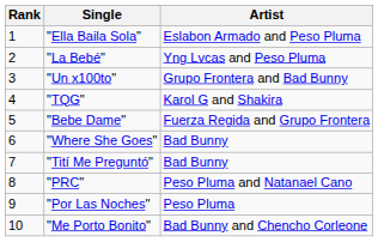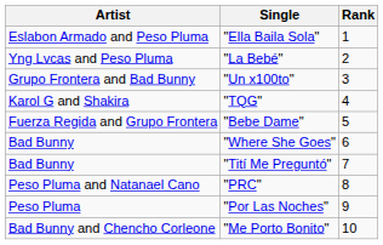 <table class="wikitable">
 <tr>
+<th>Artist</th>
+<th>Single</th>
 <th>Rank</th>
-<th>Single</th>
-<th>Artist</th>
 </tr>
 <tr>
+<td><a href='#'>Eslabon Armado</a> and <a href='#'>Peso Pluma</a></td>
+<td>"<a href='#'>Ella Baila Sola</a>"</td>
 <td>1</td>
-<td>"<a href='#'>Ella Baila Sola</a>"</td>
-<td><a href='#'>Eslabon Armado</a> and <a href='#'>Peso Pluma</a></td>
 </tr>
 <tr>
+<td><a href='#'>Yng Lvcas</a> and <a href='#'>Peso Pluma</a></td>
+<td>"<a href='#'>La Bebé</a>"</td>
 <td>2</td>
-<td>"<a href='#'>La Bebé</a>"</td>
-<td><a href='#'>Yng Lvcas</a> and <a href='#'>Peso Pluma</a></td>
 </tr>
 <tr>
+<td><a href='#'>Grupo Frontera</a> and <a href='#'>Bad Bunny</a></td>
+<td>"<a href='#'>Un x100to</a>"</td>
 <td>3</td>
-<td>"<a href='#'>Un x100to</a>"</td>
-<td><a href='#'>Grupo Frontera</a> and <a href='#'>Bad Bunny</a></td>
 </tr>
 <tr>
+<td><a href='#'>Karol G</a> and <a href='#'>Shakira</a></td>
+<td>"<a href='#'>TQG</a>"</td>
 <td>4</td>
-<td>"<a href='#'>TQG</a>"</td>
-<td><a href='#'>Karol G</a> and <a href='#'>Shakira</a></td>
 </tr>
 <tr>
+<td><a href='#'>Fuerza Regida</a> and <a href='#'>Grupo Frontera</a></td>
+<td>"<a href='#'>Bebe Dame</a>"</td>
 <td>5</td>
-<td>"<a href='#'>Bebe Dame</a>"</td>
-<td><a href='#'>Fuerza Regida</a> and <a href='#'>Grupo Frontera</a></td>
 </tr>
 <tr>
+<td><a href='#'>Bad Bunny</a></td>
+<td>"<a href='#'>Where She Goes</a>"</td>
 <td>6</td>
-<td>"<a href='#'>Where She Goes</a>"</td>
-<td><a href='#'>Bad Bunny</a></td>
 </tr>
 <tr>
+<td><a href='#'>Bad Bunny</a></td>
+<td>"<a href='#'>Tití Me Preguntó</a>"</td>
 <td>7</td>
-<td>"<a href='#'>Tití Me Preguntó</a>"</td>
-<td><a href='#'>Bad Bunny</a></td>
 </tr>
 <tr>
+<td><a href='#'>Peso Pluma</a> and <a href='#'>Natanael Cano</a></td>
+<td>"<a href='#'>PRC</a>"</td>
 <td>8</td>
-<td>"<a href='#'>PRC</a>"</td>
-<td><a href='#'>Peso Pluma</a> and <a href='#'>Natanael Cano</a></td>
 </tr>
 <tr>
+<td><a href='#'>Peso Pluma</a></td>
+<td>"<a href='#'>Por Las Noches</a>"</td>
 <td>9</td>
-<td>"<a href='#'>Por Las Noches</a>"</td>
-<td><a href='#'>Peso Pluma</a></td>
 </tr>
 <tr>
+<td><a href='#'>Bad Bunny</a> and <a href='#'>Chencho Corleone</a></td>
+<td>"<a href='#'>Me Porto Bonito</a>"</td>
 <td>10</td>
-<td>"<a href='#'>Me Porto Bonito</a>"</td>
-<td><a href='#'>Bad Bunny</a> and <a href='#'>Chencho Corleone</a></td>
 </tr>
 </table>
